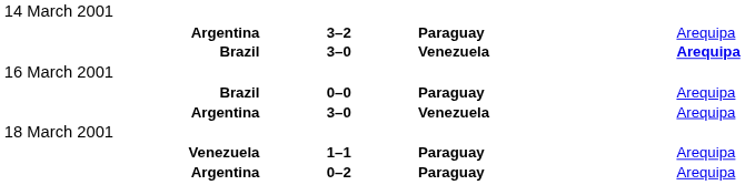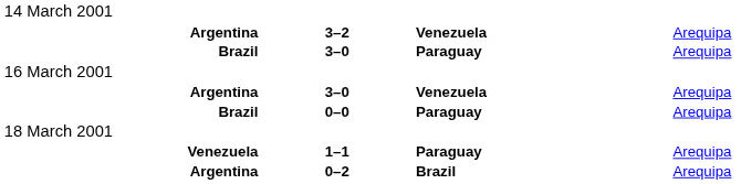 <table width=100% cellspacing=1>
 <tr>
 <th width=20%></th>
 <th width=12%></th>
 <th width=20%></th>
 <th width=33%></th>
 </tr>
 <tr>
 <td>14 March 2001</td>
 </tr>
 <tr style=font-size:90%>
 <td align=right><strong>Argentina</strong></td>
 <td align=center><strong>3–2</strong></td>
-<td><strong>Paraguay</strong></td>
+<td><strong>Venezuela</strong></td>
 <td><a href='#'>Arequipa</a></td>
 <td></td>
 </tr>
 <tr style=font-size:90%>
 <td align=right><strong>Brazil</strong></td>
 <td align=center><strong>3–0</strong></td>
-<td><strong>Venezuela</strong></td>
-<td><strong><a href='#'>Arequipa</a></strong></td>
+<td><strong>Paraguay</strong></td>
+<td><a href='#'>Arequipa</a></td>
 <td></td>
 </tr>
 <tr>
 <td>16 March 2001</td>
 </tr>
 <tr style=font-size:90%>
-<td align=right><strong>Brazil</strong></td>
-<td align=center><strong>0–0</strong></td>
-<td><strong>Paraguay</strong></td>
+<td align=right><strong>Argentina</strong></td>
+<td align=center><strong>3–0</strong></td>
+<td><strong>Venezuela</strong></td>
 <td><a href='#'>Arequipa</a></td>
 <td></td>
 </tr>
 <tr style=font-size:90%>
-<td align=right><strong>Argentina</strong></td>
-<td align=center><strong>3–0</strong></td>
-<td><strong>Venezuela</strong></td>
+<td align=right><strong>Brazil</strong></td>
+<td align=center><strong>0–0</strong></td>
+<td><strong>Paraguay</strong></td>
 <td><a href='#'>Arequipa</a></td>
 <td></td>
 </tr>
 <tr>
 <td>18 March 2001</td>
 </tr>
 <tr style=font-size:90%>
 <td align=right><strong>Venezuela</strong></td>
 <td align=center><strong>1–1</strong></td>
 <td><strong>Paraguay</strong></td>
 <td><a href='#'>Arequipa</a></td>
 <td></td>
 </tr>
 <tr style=font-size:90%>
 <td align=right><strong>Argentina</strong></td>
 <td align=center><strong>0–2</strong></td>
-<td><strong>Paraguay</strong></td>
+<td><strong>Brazil</strong></td>
 <td><a href='#'>Arequipa</a></td>
 <td></td>
 </tr>
 </table>
